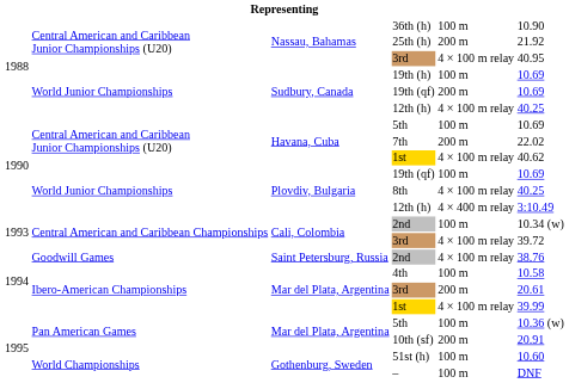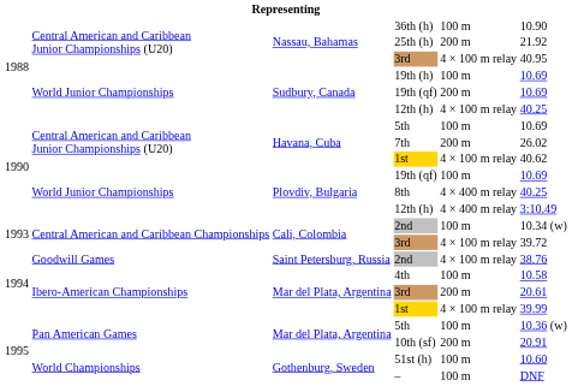 <table>
 <tr>
 <th colspan=6>Representing </th>
 </tr>
 <tr>
 <td rowspan=6>1988</td>
 <td rowspan=3><a href='#'>Central American and Caribbean<br>Junior Championships</a> (U20)</td>
 <td rowspan=3><a href='#'>Nassau, Bahamas</a></td>
 <td>36th (h)</td>
 <td>100 m</td>
 <td>10.90</td>
 </tr>
 <tr>
 <td>25th (h)</td>
 <td>200 m</td>
 <td>21.92</td>
 </tr>
 <tr>
 <td bgcolor=cc9966>3rd</td>
 <td>4 × 100 m relay</td>
 <td>40.95</td>
 </tr>
 <tr>
 <td rowspan=3><a href='#'>World Junior Championships</a></td>
 <td rowspan=3><a href='#'>Sudbury, Canada</a></td>
 <td>19th (h)</td>
 <td>100 m</td>
 <td><a href='#'>10.69</a></td>
 </tr>
 <tr>
 <td>19th (qf)</td>
 <td>200 m</td>
 <td><a href='#'>10.69</a></td>
 </tr>
 <tr>
 <td>12th (h)</td>
 <td>4 × 100 m relay</td>
 <td><a href='#'>40.25</a></td>
 </tr>
 <tr>
 <td rowspan=6>1990</td>
 <td rowspan=3><a href='#'>Central American and Caribbean<br>Junior Championships</a> (U20)</td>
 <td rowspan=3><a href='#'>Havana, Cuba</a></td>
 <td>5th</td>
 <td>100 m</td>
 <td>10.69</td>
 </tr>
 <tr>
 <td>7th</td>
 <td>200 m</td>
-<td>22.02</td>
+<td>26.02</td>
 </tr>
 <tr>
 <td bgcolor=gold>1st</td>
 <td>4 × 100 m relay</td>
 <td>40.62</td>
 </tr>
 <tr>
 <td rowspan=3><a href='#'>World Junior Championships</a></td>
 <td rowspan=3><a href='#'>Plovdiv, Bulgaria</a></td>
 <td>19th (qf)</td>
 <td>100 m</td>
 <td><a href='#'>10.69</a></td>
 </tr>
 <tr>
 <td>8th</td>
-<td>4 × 100 m relay</td>
+<td>4 × 400 m relay</td>
 <td><a href='#'>40.25</a></td>
 </tr>
 <tr>
 <td>12th (h)</td>
 <td>4 × 400 m relay</td>
 <td><a href='#'>3:10.49</a></td>
 </tr>
 <tr>
 <td rowspan=2>1993</td>
 <td rowspan=2><a href='#'>Central American and Caribbean Championships</a></td>
 <td rowspan=2><a href='#'>Cali, Colombia</a></td>
 <td bgcolor=silver>2nd</td>
 <td>100 m</td>
 <td>10.34 (w)</td>
 </tr>
 <tr>
 <td bgcolor=cc9966>3rd</td>
 <td>4 × 100 m relay</td>
 <td>39.72</td>
 </tr>
 <tr>
 <td rowspan=4>1994</td>
 <td><a href='#'>Goodwill Games</a></td>
 <td><a href='#'>Saint Petersburg, Russia</a></td>
 <td bgcolor=silver>2nd</td>
 <td>4 × 100 m relay</td>
 <td><a href='#'>38.76</a></td>
 </tr>
 <tr>
 <td rowspan=3><a href='#'>Ibero-American Championships</a></td>
 <td rowspan=3><a href='#'>Mar del Plata, Argentina</a></td>
 <td>4th</td>
 <td>100 m</td>
 <td><a href='#'>10.58</a></td>
 </tr>
 <tr>
 <td bgcolor=cc9966>3rd</td>
 <td>200 m</td>
 <td><a href='#'>20.61</a></td>
 </tr>
 <tr>
 <td bgcolor=gold>1st</td>
 <td>4 × 100 m relay</td>
 <td><a href='#'>39.99</a></td>
 </tr>
 <tr>
 <td rowspan=4>1995</td>
 <td rowspan=2><a href='#'>Pan American Games</a></td>
 <td rowspan=2><a href='#'>Mar del Plata, Argentina</a></td>
 <td>5th</td>
 <td>100 m</td>
 <td><a href='#'>10.36</a> (w)</td>
 </tr>
 <tr>
 <td>10th (sf)</td>
 <td>200 m</td>
 <td><a href='#'>20.91</a></td>
 </tr>
 <tr>
 <td rowspan=2><a href='#'>World Championships</a></td>
 <td rowspan=2><a href='#'>Gothenburg, Sweden</a></td>
 <td>51st (h)</td>
 <td>100 m</td>
 <td><a href='#'>10.60</a></td>
 </tr>
 <tr>
 <td>–</td>
 <td>100 m</td>
 <td><a href='#'>DNF</a></td>
 </tr>
 </table>
